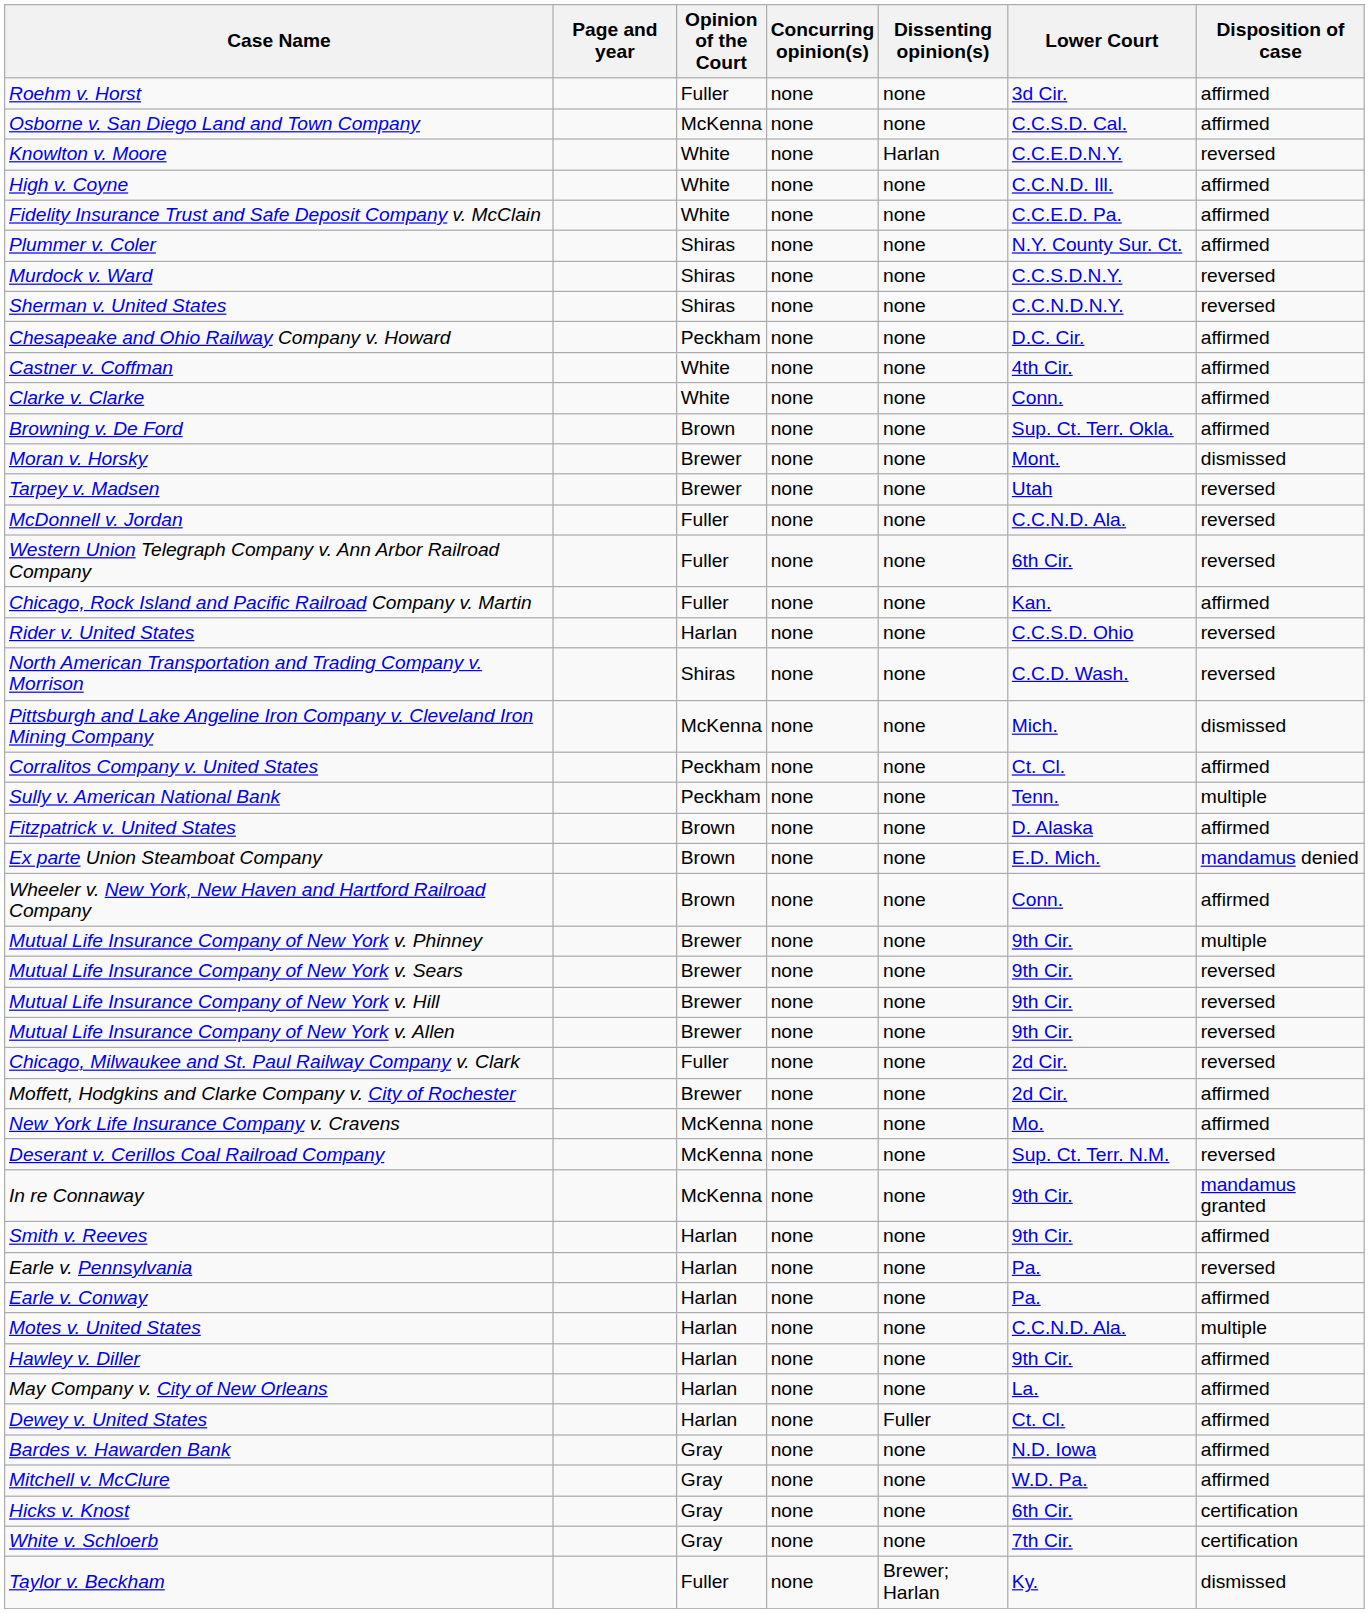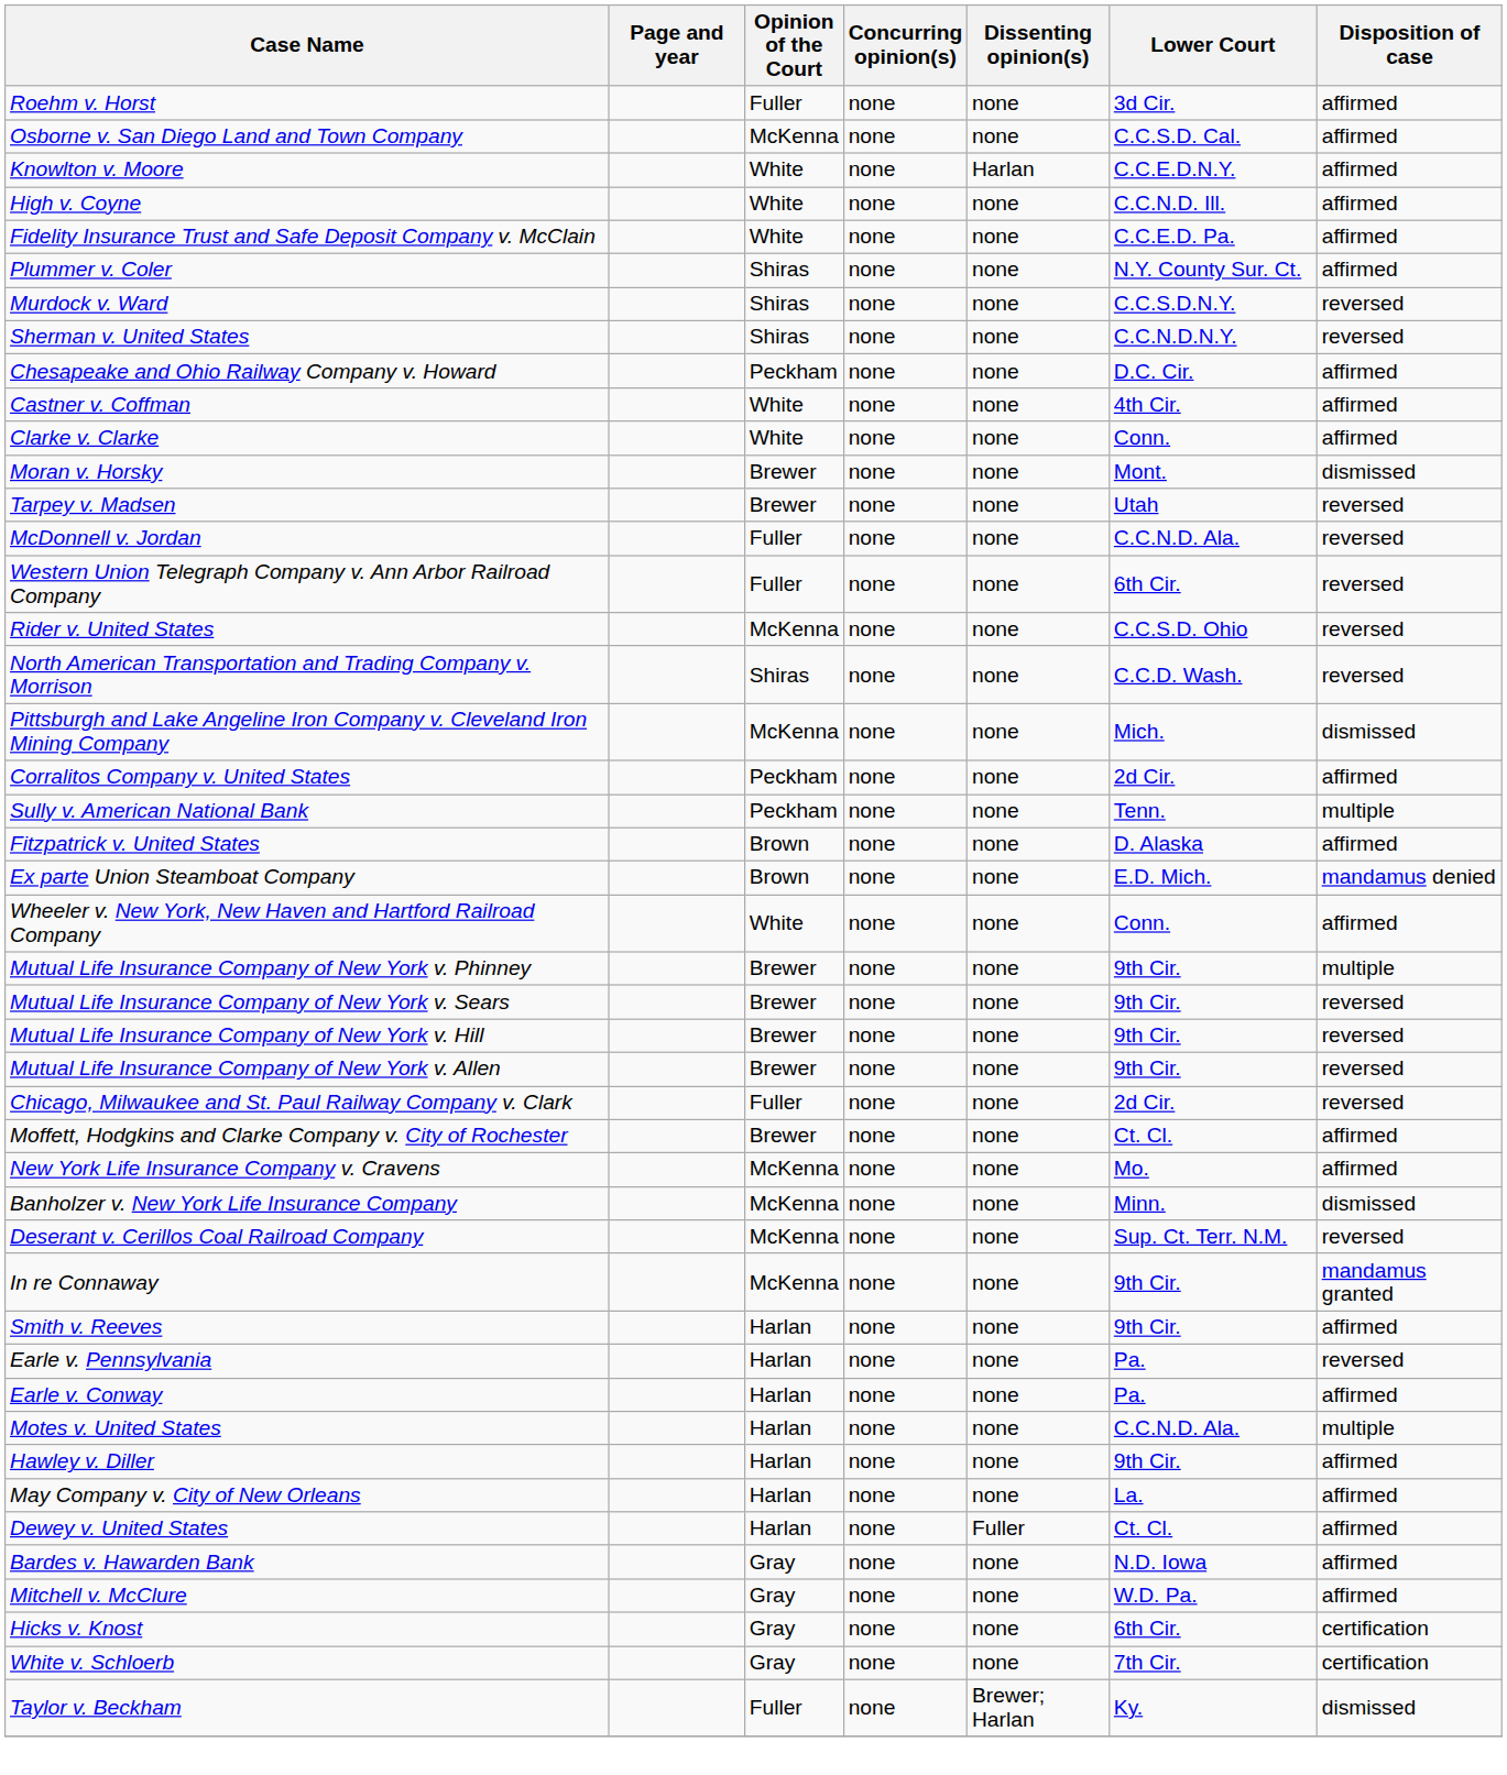 <table class="wikitable sortable">
 <tr>
 <th scope="col" style="width: 450px;">Case Name</th>
 <th scope="col" style="width: 95px;">Page and year</th>
 <th scope="col" style="width: 10px;">Opinion of the Court</th>
 <th scope="col" style="width: 10px;">Concurring opinion(s)</th>
 <th scope="col" style="width: 100px;">Dissenting opinion(s)</th>
 <th scope="col" style="width: 150px;">Lower Court</th>
 <th scope="col" style="width: 133px;">Disposition of case</th>
 </tr>
 <tr>
 <td><em><a href='#'>Roehm v. Horst</a></em></td>
 <td align="right"></td>
 <td>Fuller</td>
 <td>none</td>
 <td>none</td>
 <td><a href='#'>3d Cir.</a></td>
 <td>affirmed</td>
 </tr>
 <tr>
 <td><em><a href='#'>Osborne v. San Diego Land and Town Company</a></em></td>
 <td align="right"></td>
 <td>McKenna</td>
 <td>none</td>
 <td>none</td>
 <td><a href='#'>C.C.S.D. Cal.</a></td>
 <td>affirmed</td>
 </tr>
 <tr>
 <td><em><a href='#'>Knowlton v. Moore</a></em></td>
 <td align="right"></td>
 <td>White</td>
 <td>none</td>
 <td>Harlan</td>
 <td><a href='#'>C.C.E.D.N.Y.</a></td>
-<td>reversed</td>
+<td>affirmed</td>
 </tr>
 <tr>
 <td><em><a href='#'>High v. Coyne </a></em></td>
 <td align="right"></td>
 <td>White</td>
 <td>none</td>
 <td>none</td>
 <td><a href='#'>C.C.N.D. Ill.</a></td>
 <td>affirmed</td>
 </tr>
 <tr>
 <td><em><a href='#'>Fidelity Insurance Trust and Safe Deposit Company</a> v. McClain</em></td>
 <td align="right"></td>
 <td>White</td>
 <td>none</td>
 <td>none</td>
 <td><a href='#'>C.C.E.D. Pa.</a></td>
 <td>affirmed</td>
 </tr>
 <tr>
 <td><em><a href='#'>Plummer v. Coler</a></em></td>
 <td align="right"></td>
 <td>Shiras</td>
 <td>none</td>
 <td>none</td>
 <td><a href='#'>N.Y. County Sur. Ct.</a></td>
 <td>affirmed</td>
 </tr>
 <tr>
 <td><em><a href='#'>Murdock v. Ward</a></em></td>
 <td align="right"></td>
 <td>Shiras</td>
 <td>none</td>
 <td>none</td>
 <td><a href='#'>C.C.S.D.N.Y.</a></td>
 <td>reversed</td>
 </tr>
 <tr>
 <td><em><a href='#'>Sherman v. United States</a></em></td>
 <td align="right"></td>
 <td>Shiras</td>
 <td>none</td>
 <td>none</td>
 <td><a href='#'>C.C.N.D.N.Y.</a></td>
 <td>reversed</td>
 </tr>
 <tr>
 <td><em><a href='#'>Chesapeake and Ohio Railway</a> Company v. Howard</em></td>
 <td align="right"></td>
 <td>Peckham</td>
 <td>none</td>
 <td>none</td>
 <td><a href='#'>D.C. Cir.</a></td>
 <td>affirmed</td>
 </tr>
 <tr>
 <td><em><a href='#'>Castner v. Coffman</a></em></td>
 <td align="right"></td>
 <td>White</td>
 <td>none</td>
 <td>none</td>
 <td><a href='#'>4th Cir.</a></td>
 <td>affirmed</td>
 </tr>
 <tr>
 <td><em><a href='#'>Clarke v. Clarke</a></em></td>
 <td align="right"></td>
 <td>White</td>
 <td>none</td>
 <td>none</td>
 <td><a href='#'>Conn.</a></td>
 <td>affirmed</td>
 </tr>
 <tr>
-<td><em><a href='#'>Browning v. De Ford</a></em></td>
-<td align="right"></td>
-<td>Brown</td>
-<td>none</td>
-<td>none</td>
-<td><a href='#'>Sup. Ct. Terr. Okla.</a></td>
-<td>affirmed</td>
-</tr>
-<tr>
 <td><em><a href='#'>Moran v. Horsky </a></em></td>
 <td align="right"></td>
 <td>Brewer</td>
 <td>none</td>
 <td>none</td>
 <td><a href='#'>Mont.</a></td>
 <td>dismissed</td>
 </tr>
 <tr>
 <td><em><a href='#'>Tarpey v. Madsen</a></em></td>
 <td align="right"></td>
 <td>Brewer</td>
 <td>none</td>
 <td>none</td>
 <td><a href='#'>Utah</a></td>
 <td>reversed</td>
 </tr>
 <tr>
 <td><em><a href='#'>McDonnell v. Jordan</a></em></td>
 <td align="right"></td>
 <td>Fuller</td>
 <td>none</td>
 <td>none</td>
 <td><a href='#'>C.C.N.D. Ala.</a></td>
 <td>reversed</td>
 </tr>
 <tr>
 <td><em><a href='#'>Western Union</a> Telegraph Company v. Ann Arbor Railroad Company</em></td>
 <td align="right"></td>
 <td>Fuller</td>
 <td>none</td>
 <td>none</td>
 <td><a href='#'>6th Cir.</a></td>
 <td>reversed</td>
 </tr>
 <tr>
-<td><em><a href='#'>Chicago, Rock Island and Pacific Railroad</a> Company v. Martin</em></td>
-<td align="right"></td>
-<td>Fuller</td>
-<td>none</td>
-<td>none</td>
-<td><a href='#'>Kan.</a></td>
-<td>affirmed</td>
-</tr>
-<tr>
 <td><em><a href='#'>Rider v. United States</a></em></td>
 <td align="right"></td>
-<td>Harlan</td>
+<td>McKenna</td>
 <td>none</td>
 <td>none</td>
 <td><a href='#'>C.C.S.D. Ohio</a></td>
 <td>reversed</td>
 </tr>
 <tr>
 <td><em><a href='#'>North American Transportation and Trading Company v. Morrison</a></em></td>
 <td align="right"></td>
 <td>Shiras</td>
 <td>none</td>
 <td>none</td>
 <td><a href='#'>C.C.D. Wash.</a></td>
 <td>reversed</td>
 </tr>
 <tr>
 <td><em><a href='#'>Pittsburgh and Lake Angeline Iron Company v. Cleveland Iron Mining Company</a></em></td>
 <td align="right"></td>
 <td>McKenna</td>
 <td>none</td>
 <td>none</td>
 <td><a href='#'>Mich.</a></td>
 <td>dismissed</td>
 </tr>
 <tr>
 <td><em><a href='#'>Corralitos Company v. United States</a></em></td>
 <td align="right"></td>
 <td>Peckham</td>
 <td>none</td>
 <td>none</td>
-<td><a href='#'>Ct. Cl.</a></td>
+<td><a href='#'>2d Cir.</a></td>
 <td>affirmed</td>
 </tr>
 <tr>
 <td><em><a href='#'>Sully v. American National Bank</a></em></td>
 <td align="right"></td>
 <td>Peckham</td>
 <td>none</td>
 <td>none</td>
 <td><a href='#'>Tenn.</a></td>
 <td>multiple</td>
 </tr>
 <tr>
 <td><em><a href='#'>Fitzpatrick v. United States</a></em></td>
 <td align="right"></td>
 <td>Brown</td>
 <td>none</td>
 <td>none</td>
 <td><a href='#'>D. Alaska</a></td>
 <td>affirmed</td>
 </tr>
 <tr>
 <td><em><a href='#'>Ex parte</a> Union Steamboat Company</em></td>
 <td align="right"></td>
 <td>Brown</td>
 <td>none</td>
 <td>none</td>
 <td><a href='#'>E.D. Mich.</a></td>
 <td><a href='#'>mandamus</a> denied</td>
 </tr>
 <tr>
 <td><em>Wheeler v. <a href='#'>New York, New Haven and Hartford Railroad</a> Company</em></td>
 <td align="right"></td>
-<td>Brown</td>
+<td>White</td>
 <td>none</td>
 <td>none</td>
 <td><a href='#'>Conn.</a></td>
 <td>affirmed</td>
 </tr>
 <tr>
 <td><em><a href='#'>Mutual Life Insurance Company of New York</a> v. Phinney</em></td>
 <td align="right"></td>
 <td>Brewer</td>
 <td>none</td>
 <td>none</td>
 <td><a href='#'>9th Cir.</a></td>
 <td>multiple</td>
 </tr>
 <tr>
 <td><em><a href='#'>Mutual Life Insurance Company of New York</a> v. Sears</em></td>
 <td align="right"></td>
 <td>Brewer</td>
 <td>none</td>
 <td>none</td>
 <td><a href='#'>9th Cir.</a></td>
 <td>reversed</td>
 </tr>
 <tr>
 <td><em><a href='#'>Mutual Life Insurance Company of New York</a> v. Hill</em></td>
 <td align="right"></td>
 <td>Brewer</td>
 <td>none</td>
 <td>none</td>
 <td><a href='#'>9th Cir.</a></td>
 <td>reversed</td>
 </tr>
 <tr>
 <td><em><a href='#'>Mutual Life Insurance Company of New York</a> v. Allen</em></td>
 <td align="right"></td>
 <td>Brewer</td>
 <td>none</td>
 <td>none</td>
 <td><a href='#'>9th Cir.</a></td>
 <td>reversed</td>
 </tr>
 <tr>
 <td><em><a href='#'>Chicago, Milwaukee and St. Paul Railway Company</a> v. Clark</em></td>
 <td align="right"></td>
 <td>Fuller</td>
 <td>none</td>
 <td>none</td>
 <td><a href='#'>2d Cir.</a></td>
 <td>reversed</td>
 </tr>
 <tr>
 <td><em>Moffett, Hodgkins and Clarke Company v. <a href='#'>City of Rochester</a></em></td>
 <td align="right"></td>
 <td>Brewer</td>
 <td>none</td>
 <td>none</td>
-<td><a href='#'>2d Cir.</a></td>
+<td><a href='#'>Ct. Cl.</a></td>
 <td>affirmed</td>
 </tr>
 <tr>
 <td><em><a href='#'>New York Life Insurance Company</a> v. Cravens</em></td>
 <td align="right"></td>
 <td>McKenna</td>
 <td>none</td>
 <td>none</td>
 <td><a href='#'>Mo.</a></td>
 <td>affirmed</td>
+</tr>
+<tr>
+<td><em>Banholzer v. <a href='#'>New York Life Insurance Company</a></em></td>
+<td align="right"></td>
+<td>McKenna</td>
+<td>none</td>
+<td>none</td>
+<td><a href='#'>Minn.</a></td>
+<td>dismissed</td>
 </tr>
 <tr>
 <td><em><a href='#'>Deserant v. Cerillos Coal Railroad Company</a></em></td>
 <td align="right"></td>
 <td>McKenna</td>
 <td>none</td>
 <td>none</td>
 <td><a href='#'>Sup. Ct. Terr. N.M.</a></td>
 <td>reversed</td>
 </tr>
 <tr>
 <td><em>In re Connaway </em></td>
 <td align="right"></td>
 <td>McKenna</td>
 <td>none</td>
 <td>none</td>
 <td><a href='#'>9th Cir.</a></td>
 <td><a href='#'>mandamus</a> granted</td>
 </tr>
 <tr>
 <td><em><a href='#'>Smith v. Reeves</a></em></td>
 <td align="right"></td>
 <td>Harlan</td>
 <td>none</td>
 <td>none</td>
 <td><a href='#'>9th Cir.</a></td>
 <td>affirmed</td>
 </tr>
 <tr>
 <td><em>Earle v. <a href='#'>Pennsylvania</a></em></td>
 <td align="right"></td>
 <td>Harlan</td>
 <td>none</td>
 <td>none</td>
 <td><a href='#'>Pa.</a></td>
 <td>reversed</td>
 </tr>
 <tr>
 <td><em><a href='#'>Earle v. Conway</a></em></td>
 <td align="right"></td>
 <td>Harlan</td>
 <td>none</td>
 <td>none</td>
 <td><a href='#'>Pa.</a></td>
 <td>affirmed</td>
 </tr>
 <tr>
 <td><em><a href='#'>Motes v. United States</a></em></td>
 <td align="right"></td>
 <td>Harlan</td>
 <td>none</td>
 <td>none</td>
 <td><a href='#'>C.C.N.D. Ala.</a></td>
 <td>multiple</td>
 </tr>
 <tr>
 <td><em><a href='#'>Hawley v. Diller</a></em></td>
 <td align="right"></td>
 <td>Harlan</td>
 <td>none</td>
 <td>none</td>
 <td><a href='#'>9th Cir.</a></td>
 <td>affirmed</td>
 </tr>
 <tr>
 <td><em>May Company v. <a href='#'>City of New Orleans</a></em></td>
 <td align="right"></td>
 <td>Harlan</td>
 <td>none</td>
 <td>none</td>
 <td><a href='#'>La.</a></td>
 <td>affirmed</td>
 </tr>
 <tr>
 <td><em><a href='#'>Dewey v. United States</a></em></td>
 <td align="right"></td>
 <td>Harlan</td>
 <td>none</td>
 <td>Fuller</td>
 <td><a href='#'>Ct. Cl.</a></td>
 <td>affirmed</td>
 </tr>
 <tr>
 <td><em><a href='#'>Bardes v. Hawarden Bank</a></em></td>
 <td align="right"></td>
 <td>Gray</td>
 <td>none</td>
 <td>none</td>
 <td><a href='#'>N.D. Iowa</a></td>
 <td>affirmed</td>
 </tr>
 <tr>
 <td><em><a href='#'>Mitchell v. McClure</a></em></td>
 <td align="right"></td>
 <td>Gray</td>
 <td>none</td>
 <td>none</td>
 <td><a href='#'>W.D. Pa.</a></td>
 <td>affirmed</td>
 </tr>
 <tr>
 <td><em><a href='#'>Hicks v. Knost</a></em></td>
 <td align="right"></td>
 <td>Gray</td>
 <td>none</td>
 <td>none</td>
 <td><a href='#'>6th Cir.</a></td>
 <td>certification</td>
 </tr>
 <tr>
 <td><em><a href='#'>White v. Schloerb</a></em></td>
 <td align="right"></td>
 <td>Gray</td>
 <td>none</td>
 <td>none</td>
 <td><a href='#'>7th Cir.</a></td>
 <td>certification</td>
 </tr>
 <tr>
 <td><em><a href='#'>Taylor v. Beckham</a></em></td>
 <td align="right"></td>
 <td>Fuller</td>
 <td>none</td>
 <td>Brewer; Harlan</td>
 <td><a href='#'>Ky.</a></td>
 <td>dismissed</td>
 </tr>
 <tr>
 </tr>
 </table>
